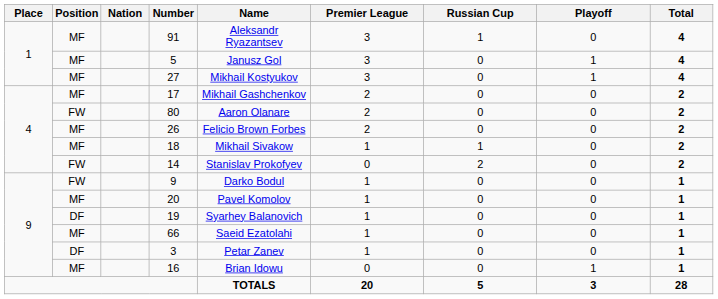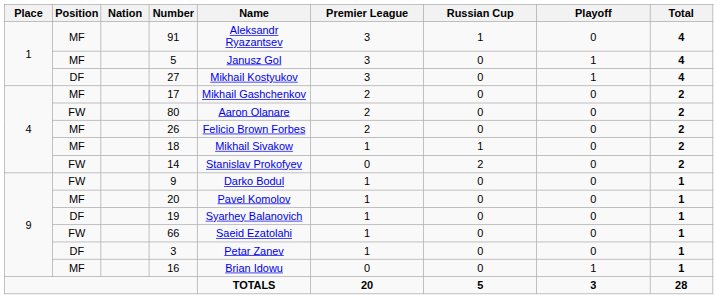 <table class="wikitable" style="font-size: 95%; text-align: center;">
 <tr>
 <th width=60>Place</th>
 <th width=60>Position</th>
 <th width=60>Nation</th>
 <th width=60>Number</th>
 <th width=150>Name</th>
 <th width=150>Premier League</th>
 <th width=150>Russian Cup</th>
 <th width=150>Playoff</th>
 <th width=80><strong>Total</strong></th>
 </tr>
 <tr>
 <td rowspan=3>1</td>
 <td>MF</td>
 <td></td>
 <td>91</td>
 <td><a href='#'>Aleksandr Ryazantsev</a></td>
 <td>3</td>
 <td>1</td>
 <td>0</td>
 <td><strong>4</strong></td>
 </tr>
 <tr>
 <td>MF</td>
 <td></td>
 <td>5</td>
 <td><a href='#'>Janusz Gol</a></td>
 <td>3</td>
 <td>0</td>
 <td>1</td>
 <td><strong>4</strong></td>
 </tr>
 <tr>
-<td>MF</td>
+<td>DF</td>
 <td></td>
 <td>27</td>
 <td><a href='#'>Mikhail Kostyukov</a></td>
 <td>3</td>
 <td>0</td>
 <td>1</td>
 <td><strong>4</strong></td>
 </tr>
 <tr>
 <td rowspan=5>4</td>
 <td>MF</td>
 <td></td>
 <td>17</td>
 <td><a href='#'>Mikhail Gashchenkov</a></td>
 <td>2</td>
 <td>0</td>
 <td>0</td>
 <td><strong>2</strong></td>
 </tr>
 <tr>
 <td>FW</td>
 <td></td>
 <td>80</td>
 <td><a href='#'>Aaron Olanare</a></td>
 <td>2</td>
 <td>0</td>
 <td>0</td>
 <td><strong>2</strong></td>
 </tr>
 <tr>
 <td>MF</td>
 <td></td>
 <td>26</td>
 <td><a href='#'>Felicio Brown Forbes</a></td>
 <td>2</td>
 <td>0</td>
 <td>0</td>
 <td><strong>2</strong></td>
 </tr>
 <tr>
 <td>MF</td>
 <td></td>
 <td>18</td>
 <td><a href='#'>Mikhail Sivakow</a></td>
 <td>1</td>
 <td>1</td>
 <td>0</td>
 <td><strong>2</strong></td>
 </tr>
 <tr>
 <td>FW</td>
 <td></td>
 <td>14</td>
 <td><a href='#'>Stanislav Prokofyev</a></td>
 <td>0</td>
 <td>2</td>
 <td>0</td>
 <td><strong>2</strong></td>
 </tr>
 <tr>
 <td rowspan=6>9</td>
 <td>FW</td>
 <td></td>
 <td>9</td>
 <td><a href='#'>Darko Bodul</a></td>
 <td>1</td>
 <td>0</td>
 <td>0</td>
 <td><strong>1</strong></td>
 </tr>
 <tr>
 <td>MF</td>
 <td></td>
 <td>20</td>
 <td><a href='#'>Pavel Komolov</a></td>
 <td>1</td>
 <td>0</td>
 <td>0</td>
 <td><strong>1</strong></td>
 </tr>
 <tr>
 <td>DF</td>
 <td></td>
 <td>19</td>
 <td><a href='#'>Syarhey Balanovich</a></td>
 <td>1</td>
 <td>0</td>
 <td>0</td>
 <td><strong>1</strong></td>
 </tr>
 <tr>
-<td>MF</td>
+<td>FW</td>
 <td></td>
 <td>66</td>
 <td><a href='#'>Saeid Ezatolahi</a></td>
 <td>1</td>
 <td>0</td>
 <td>0</td>
 <td><strong>1</strong></td>
 </tr>
 <tr>
 <td>DF</td>
 <td></td>
 <td>3</td>
 <td><a href='#'>Petar Zanev</a></td>
 <td>1</td>
 <td>0</td>
 <td>0</td>
 <td><strong>1</strong></td>
 </tr>
 <tr>
 <td>MF</td>
 <td></td>
 <td>16</td>
 <td><a href='#'>Brian Idowu</a></td>
 <td>0</td>
 <td>0</td>
 <td>1</td>
 <td><strong>1</strong></td>
 </tr>
 <tr>
 <td colspan=4></td>
 <td><strong>TOTALS</strong></td>
 <td><strong>20</strong></td>
 <td><strong>5</strong></td>
 <td><strong>3</strong></td>
 <td><strong>28</strong></td>
 </tr>
 </table>
